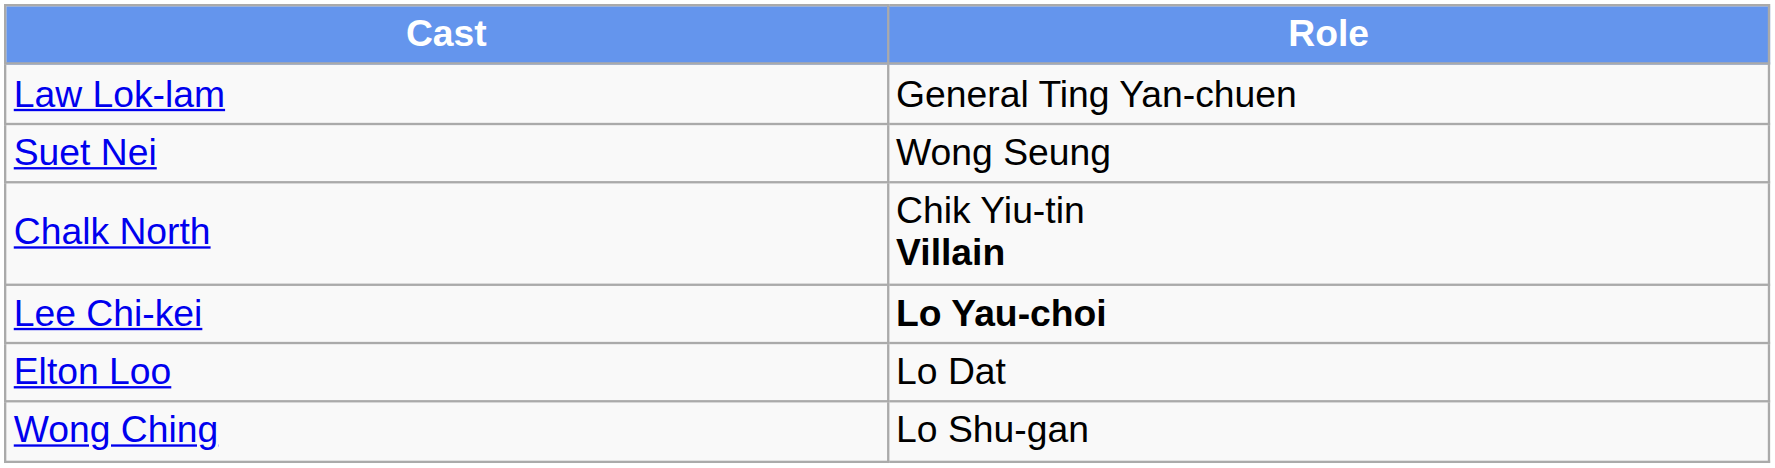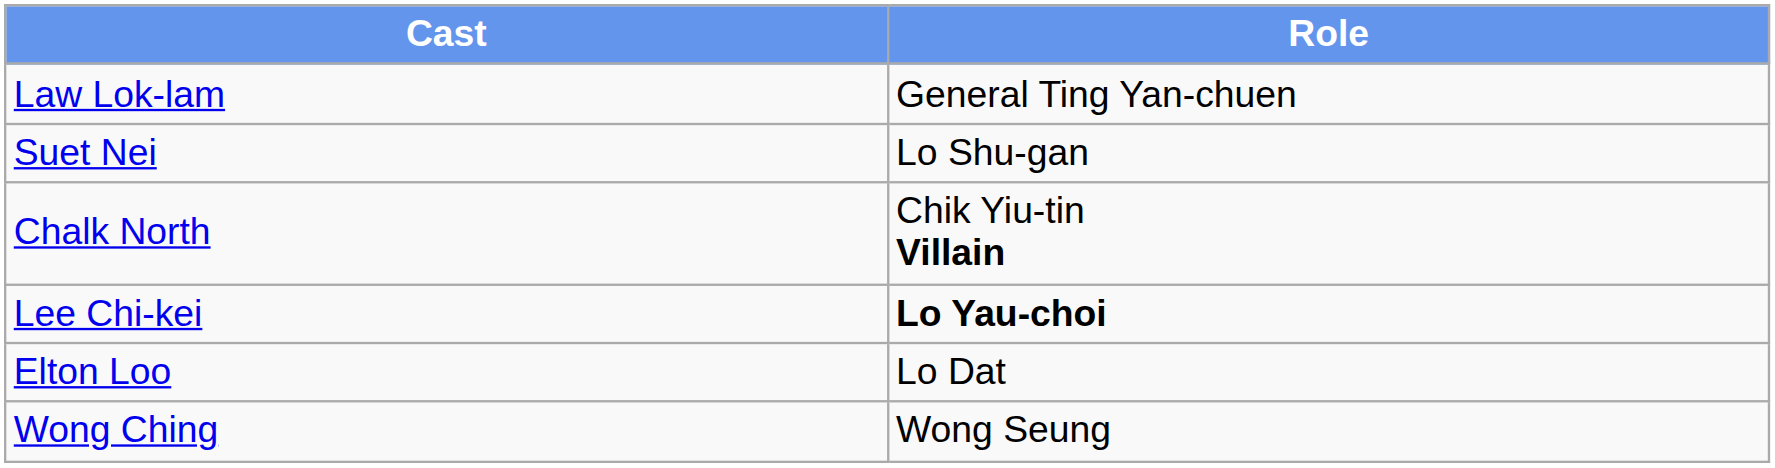 <table class="wikitable" width="60%">
 <tr style="background:cornflowerblue; color:white" align=center>
 <td style="width:10%"><strong>Cast</strong></td>
 <td style="width:10%"><strong>Role</strong></td>
 </tr>
 <tr>
 <td><a href='#'>Law Lok-lam</a></td>
 <td>General Ting Yan-chuen</td>
 </tr>
 <tr>
 <td><a href='#'>Suet Nei</a></td>
-<td>Wong Seung</td>
+<td>Lo Shu-gan</td>
 </tr>
 <tr>
 <td><a href='#'>Chalk North</a></td>
 <td>Chik Yiu-tin <br> <strong>Villain</strong></td>
 </tr>
 <tr>
 <td><a href='#'>Lee Chi-kei</a></td>
 <td><strong>Lo Yau-choi</strong></td>
 </tr>
 <tr>
 <td><a href='#'>Elton Loo</a></td>
 <td>Lo Dat</td>
 </tr>
 <tr>
 <td><a href='#'>Wong Ching</a></td>
-<td>Lo Shu-gan</td>
+<td>Wong Seung</td>
 </tr>
 </table>
